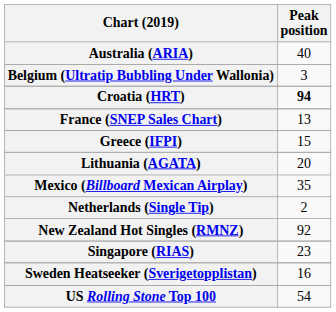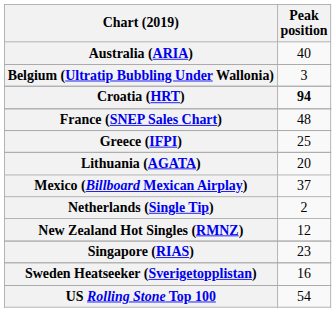 <table class="wikitable sortable plainrowheaders" style="text-align:center">
 <tr>
 <th scope="col">Chart (2019)</th>
 <th scope="col">Peak<br>position</th>
 </tr>
 <tr>
 <th scope="row">Australia (<a href='#'>ARIA</a>)</th>
 <td>40</td>
 </tr>
 <tr>
 </tr>
 <tr>
 </tr>
 <tr>
 <th scope="row">Belgium (<a href='#'>Ultratip Bubbling Under</a> Wallonia)</th>
 <td align="center">3</td>
 </tr>
 <tr>
 </tr>
 <tr>
 </tr>
 <tr>
 <th scope="row">Croatia (<a href='#'>HRT</a>)</th>
 <td><strong>94</strong></td>
 </tr>
 <tr>
 </tr>
 <tr>
 <th scope="row">France (<a href='#'>SNEP Sales Chart</a>)</th>
-<td>13</td>
+<td>48</td>
 </tr>
 <tr>
 </tr>
 <tr>
 <th scope="row">Greece (<a href='#'>IFPI</a>)</th>
-<td>15</td>
+<td>25</td>
 </tr>
 <tr>
 </tr>
 <tr>
 </tr>
 <tr>
 </tr>
 <tr>
 <th scope="row">Lithuania (<a href='#'>AGATA</a>)</th>
 <td>20</td>
 </tr>
 <tr>
 <th scope="row">Mexico (<a href='#'><em>Billboard</em> Mexican Airplay</a>)</th>
-<td>35</td>
+<td>37</td>
 </tr>
 <tr>
 <th scope="row">Netherlands (<a href='#'>Single Tip</a>)</th>
 <td>2</td>
 </tr>
 <tr>
 <th scope="row">New Zealand Hot Singles (<a href='#'>RMNZ</a>)</th>
-<td>92</td>
+<td>12</td>
 </tr>
 <tr>
 </tr>
 <tr>
 </tr>
 <tr>
 <th scope="row">Singapore (<a href='#'>RIAS</a>)</th>
 <td>23</td>
 </tr>
 <tr>
 </tr>
 <tr>
 <th scope="row">Sweden Heatseeker (<a href='#'>Sverigetopplistan</a>)</th>
 <td>16</td>
 </tr>
 <tr>
 </tr>
 <tr>
 </tr>
 <tr>
 </tr>
 <tr>
 </tr>
 <tr>
 <th scope="row">US <a href='#'><em>Rolling Stone</em> Top 100</a></th>
 <td>54</td>
 </tr>
 </table>
